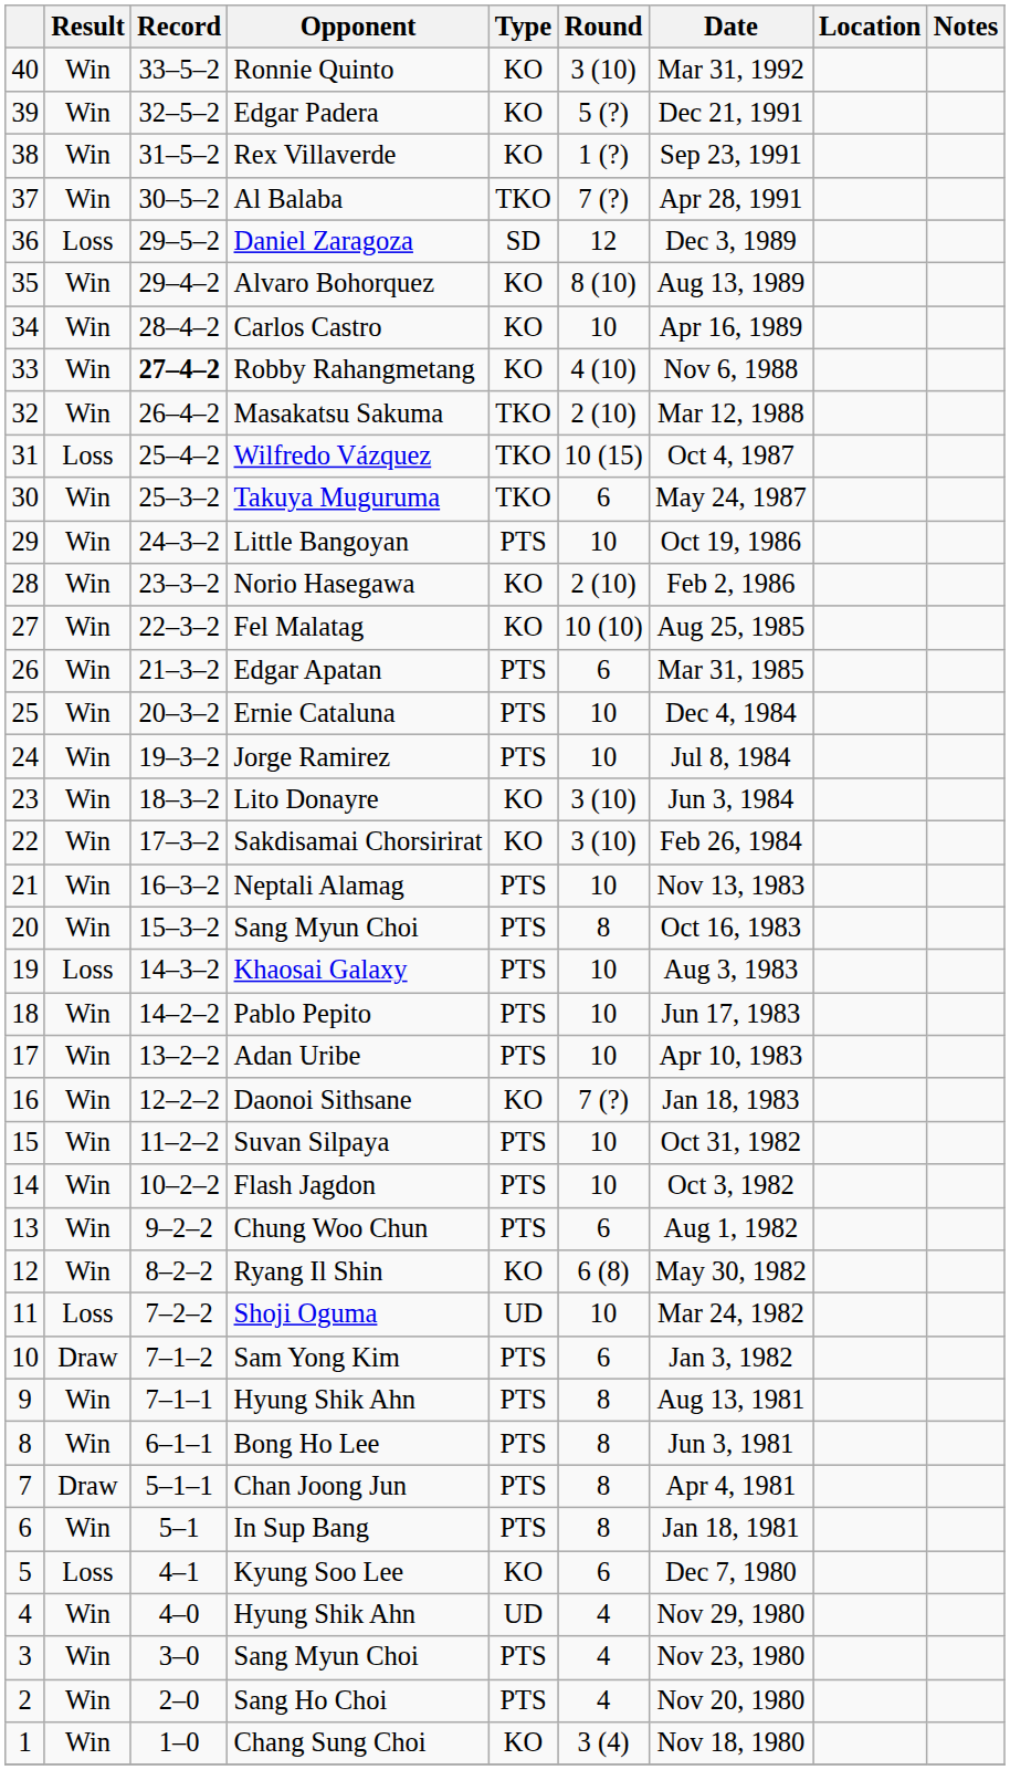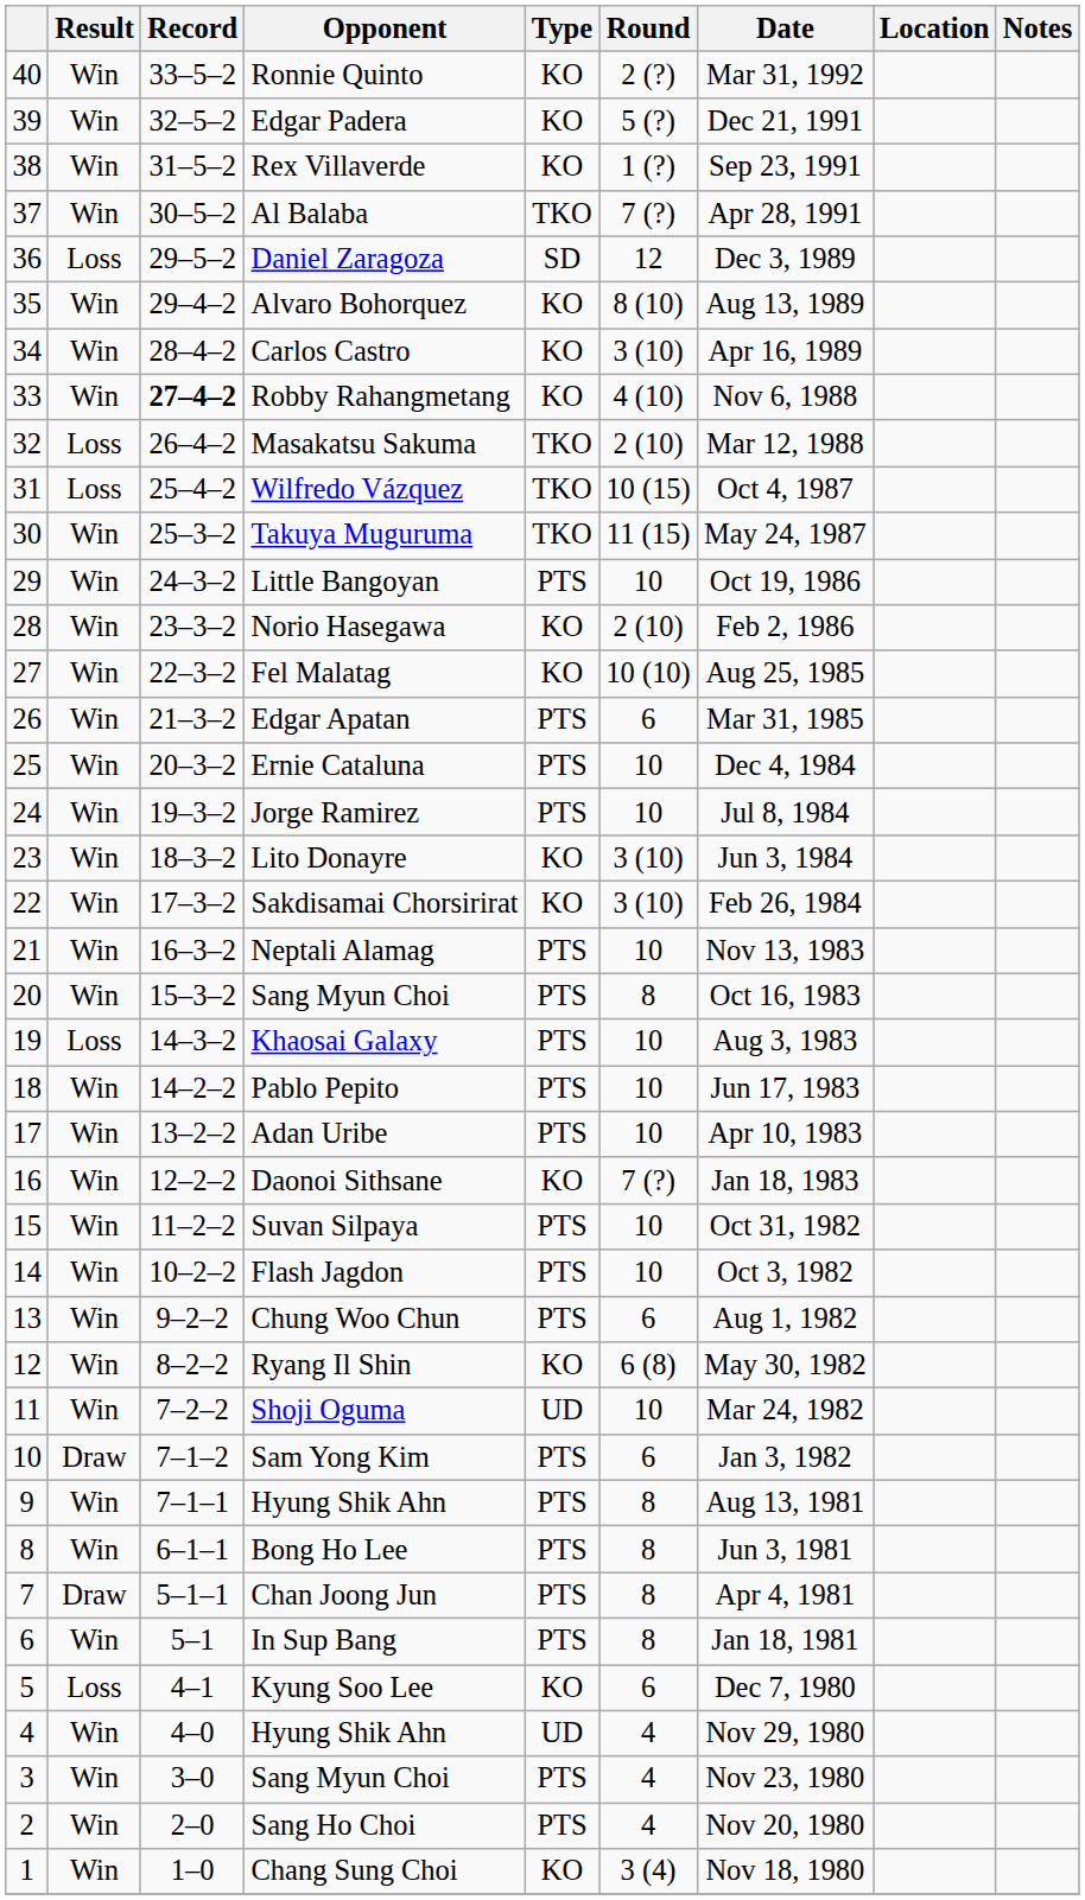 <table class="wikitable" style="text-align:center">
 <tr>
 <th></th>
 <th>Result</th>
 <th>Record</th>
 <th>Opponent</th>
 <th>Type</th>
 <th>Round</th>
 <th>Date</th>
 <th>Location</th>
 <th>Notes</th>
 </tr>
 <tr>
 <td>40</td>
 <td>Win</td>
 <td>33–5–2</td>
 <td align=left>Ronnie Quinto</td>
 <td>KO</td>
-<td>3 (10)</td>
+<td>2 (?)</td>
 <td>Mar 31, 1992</td>
 <td style="text-align:left;"></td>
 <td></td>
 </tr>
 <tr>
 <td>39</td>
 <td>Win</td>
 <td>32–5–2</td>
 <td align=left>Edgar Padera</td>
 <td>KO</td>
 <td>5 (?)</td>
 <td>Dec 21, 1991</td>
 <td style="text-align:left;"></td>
 <td></td>
 </tr>
 <tr>
 <td>38</td>
 <td>Win</td>
 <td>31–5–2</td>
 <td align=left>Rex Villaverde</td>
 <td>KO</td>
 <td>1 (?)</td>
 <td>Sep 23, 1991</td>
 <td style="text-align:left;"></td>
 <td></td>
 </tr>
 <tr>
 <td>37</td>
 <td>Win</td>
 <td>30–5–2</td>
 <td align=left>Al Balaba</td>
 <td>TKO</td>
 <td>7 (?)</td>
 <td>Apr 28, 1991</td>
 <td style="text-align:left;"></td>
 <td></td>
 </tr>
 <tr>
 <td>36</td>
 <td>Loss</td>
 <td>29–5–2</td>
 <td align=left><a href='#'>Daniel Zaragoza</a></td>
 <td>SD</td>
 <td>12</td>
 <td>Dec 3, 1989</td>
 <td style="text-align:left;"></td>
 <td style="text-align:left;"></td>
 </tr>
 <tr>
 <td>35</td>
 <td>Win</td>
 <td>29–4–2</td>
 <td align=left>Alvaro Bohorquez</td>
 <td>KO</td>
 <td>8 (10)</td>
 <td>Aug 13, 1989</td>
 <td style="text-align:left;"></td>
 <td></td>
 </tr>
 <tr>
 <td>34</td>
 <td>Win</td>
 <td>28–4–2</td>
 <td align=left>Carlos Castro</td>
 <td>KO</td>
-<td>10</td>
+<td>3 (10)</td>
 <td>Apr 16, 1989</td>
 <td style="text-align:left;"></td>
 <td></td>
 </tr>
 <tr>
 <td>33</td>
 <td>Win</td>
 <td><strong>27–4–2</strong></td>
 <td align=left>Robby Rahangmetang</td>
 <td>KO</td>
 <td>4 (10)</td>
 <td>Nov 6, 1988</td>
 <td style="text-align:left;"></td>
 <td></td>
 </tr>
 <tr>
 <td>32</td>
-<td>Win</td>
+<td>Loss</td>
 <td>26–4–2</td>
 <td align=left>Masakatsu Sakuma</td>
 <td>TKO</td>
 <td>2 (10)</td>
 <td>Mar 12, 1988</td>
 <td style="text-align:left;"></td>
 <td></td>
 </tr>
 <tr>
 <td>31</td>
 <td>Loss</td>
 <td>25–4–2</td>
 <td align=left><a href='#'>Wilfredo Vázquez</a></td>
 <td>TKO</td>
 <td>10 (15)</td>
 <td>Oct 4, 1987</td>
 <td style="text-align:left;"></td>
 <td style="text-align:left;"></td>
 </tr>
 <tr>
 <td>30</td>
 <td>Win</td>
 <td>25–3–2</td>
 <td align=left><a href='#'>Takuya Muguruma</a></td>
 <td>TKO</td>
-<td>6</td>
+<td>11 (15)</td>
 <td>May 24, 1987</td>
 <td style="text-align:left;"></td>
 <td style="text-align:left;"></td>
 </tr>
 <tr>
 <td>29</td>
 <td>Win</td>
 <td>24–3–2</td>
 <td align=left>Little Bangoyan</td>
 <td>PTS</td>
 <td>10</td>
 <td>Oct 19, 1986</td>
 <td style="text-align:left;"></td>
 <td></td>
 </tr>
 <tr>
 <td>28</td>
 <td>Win</td>
 <td>23–3–2</td>
 <td align=left>Norio Hasegawa</td>
 <td>KO</td>
 <td>2 (10)</td>
 <td>Feb 2, 1986</td>
 <td style="text-align:left;"></td>
 <td></td>
 </tr>
 <tr>
 <td>27</td>
 <td>Win</td>
 <td>22–3–2</td>
 <td align=left>Fel Malatag</td>
 <td>KO</td>
 <td>10 (10)</td>
 <td>Aug 25, 1985</td>
 <td style="text-align:left;"></td>
 <td></td>
 </tr>
 <tr>
 <td>26</td>
 <td>Win</td>
 <td>21–3–2</td>
 <td align=left>Edgar Apatan</td>
 <td>PTS</td>
 <td>6</td>
 <td>Mar 31, 1985</td>
 <td style="text-align:left;"></td>
 <td></td>
 </tr>
 <tr>
 <td>25</td>
 <td>Win</td>
 <td>20–3–2</td>
 <td align=left>Ernie Cataluna</td>
 <td>PTS</td>
 <td>10</td>
 <td>Dec 4, 1984</td>
 <td style="text-align:left;"></td>
 <td></td>
 </tr>
 <tr>
 <td>24</td>
 <td>Win</td>
 <td>19–3–2</td>
 <td align=left>Jorge Ramirez</td>
 <td>PTS</td>
 <td>10</td>
 <td>Jul 8, 1984</td>
 <td style="text-align:left;"></td>
 <td></td>
 </tr>
 <tr>
 <td>23</td>
 <td>Win</td>
 <td>18–3–2</td>
 <td align=left>Lito Donayre</td>
 <td>KO</td>
 <td>3 (10)</td>
 <td>Jun 3, 1984</td>
 <td style="text-align:left;"></td>
 <td></td>
 </tr>
 <tr>
 <td>22</td>
 <td>Win</td>
 <td>17–3–2</td>
 <td align=left>Sakdisamai Chorsirirat</td>
 <td>KO</td>
 <td>3 (10)</td>
 <td>Feb 26, 1984</td>
 <td style="text-align:left;"></td>
 <td></td>
 </tr>
 <tr>
 <td>21</td>
 <td>Win</td>
 <td>16–3–2</td>
 <td align=left>Neptali Alamag</td>
 <td>PTS</td>
 <td>10</td>
 <td>Nov 13, 1983</td>
 <td style="text-align:left;"></td>
 <td></td>
 </tr>
 <tr>
 <td>20</td>
 <td>Win</td>
 <td>15–3–2</td>
 <td align=left>Sang Myun Choi</td>
 <td>PTS</td>
 <td>8</td>
 <td>Oct 16, 1983</td>
 <td style="text-align:left;"></td>
 <td></td>
 </tr>
 <tr>
 <td>19</td>
 <td>Loss</td>
 <td>14–3–2</td>
 <td align=left><a href='#'>Khaosai Galaxy</a></td>
 <td>PTS</td>
 <td>10</td>
 <td>Aug 3, 1983</td>
 <td style="text-align:left;"></td>
 <td></td>
 </tr>
 <tr>
 <td>18</td>
 <td>Win</td>
 <td>14–2–2</td>
 <td align=left>Pablo Pepito</td>
 <td>PTS</td>
 <td>10</td>
 <td>Jun 17, 1983</td>
 <td style="text-align:left;"></td>
 <td></td>
 </tr>
 <tr>
 <td>17</td>
 <td>Win</td>
 <td>13–2–2</td>
 <td align=left>Adan Uribe</td>
 <td>PTS</td>
 <td>10</td>
 <td>Apr 10, 1983</td>
 <td style="text-align:left;"></td>
 <td></td>
 </tr>
 <tr>
 <td>16</td>
 <td>Win</td>
 <td>12–2–2</td>
 <td align=left>Daonoi Sithsane</td>
 <td>KO</td>
 <td>7 (?)</td>
 <td>Jan 18, 1983</td>
 <td style="text-align:left;"></td>
 <td></td>
 </tr>
 <tr>
 <td>15</td>
 <td>Win</td>
 <td>11–2–2</td>
 <td align=left>Suvan Silpaya</td>
 <td>PTS</td>
 <td>10</td>
 <td>Oct 31, 1982</td>
 <td style="text-align:left;"></td>
 <td></td>
 </tr>
 <tr>
 <td>14</td>
 <td>Win</td>
 <td>10–2–2</td>
 <td align=left>Flash Jagdon</td>
 <td>PTS</td>
 <td>10</td>
 <td>Oct 3, 1982</td>
 <td style="text-align:left;"></td>
 <td></td>
 </tr>
 <tr>
 <td>13</td>
 <td>Win</td>
 <td>9–2–2</td>
 <td align=left>Chung Woo Chun</td>
 <td>PTS</td>
 <td>6</td>
 <td>Aug 1, 1982</td>
 <td style="text-align:left;"></td>
 <td></td>
 </tr>
 <tr>
 <td>12</td>
 <td>Win</td>
 <td>8–2–2</td>
 <td align=left>Ryang Il Shin</td>
 <td>KO</td>
 <td>6 (8)</td>
 <td>May 30, 1982</td>
 <td style="text-align:left;"></td>
 <td></td>
 </tr>
 <tr>
 <td>11</td>
-<td>Loss</td>
+<td>Win</td>
 <td>7–2–2</td>
 <td align=left><a href='#'>Shoji Oguma</a></td>
 <td>UD</td>
 <td>10</td>
 <td>Mar 24, 1982</td>
 <td style="text-align:left;"></td>
 <td></td>
 </tr>
 <tr>
 <td>10</td>
 <td>Draw</td>
 <td>7–1–2</td>
 <td align=left>Sam Yong Kim</td>
 <td>PTS</td>
 <td>6</td>
 <td>Jan 3, 1982</td>
 <td style="text-align:left;"></td>
 <td></td>
 </tr>
 <tr>
 <td>9</td>
 <td>Win</td>
 <td>7–1–1</td>
 <td align=left>Hyung Shik Ahn</td>
 <td>PTS</td>
 <td>8</td>
 <td>Aug 13, 1981</td>
 <td style="text-align:left;"></td>
 <td></td>
 </tr>
 <tr>
 <td>8</td>
 <td>Win</td>
 <td>6–1–1</td>
 <td align=left>Bong Ho Lee</td>
 <td>PTS</td>
 <td>8</td>
 <td>Jun 3, 1981</td>
 <td style="text-align:left;"></td>
 <td></td>
 </tr>
 <tr>
 <td>7</td>
 <td>Draw</td>
 <td>5–1–1</td>
 <td align=left>Chan Joong Jun</td>
 <td>PTS</td>
 <td>8</td>
 <td>Apr 4, 1981</td>
 <td style="text-align:left;"></td>
 <td></td>
 </tr>
 <tr>
 <td>6</td>
 <td>Win</td>
 <td>5–1</td>
 <td align=left>In Sup Bang</td>
 <td>PTS</td>
 <td>8</td>
 <td>Jan 18, 1981</td>
 <td style="text-align:left;"></td>
 <td></td>
 </tr>
 <tr>
 <td>5</td>
 <td>Loss</td>
 <td>4–1</td>
 <td align=left>Kyung Soo Lee</td>
 <td>KO</td>
 <td>6</td>
 <td>Dec 7, 1980</td>
 <td style="text-align:left;"></td>
 <td></td>
 </tr>
 <tr>
 <td>4</td>
 <td>Win</td>
 <td>4–0</td>
 <td align=left>Hyung Shik Ahn</td>
 <td>UD</td>
 <td>4</td>
 <td>Nov 29, 1980</td>
 <td style="text-align:left;"></td>
 <td></td>
 </tr>
 <tr>
 <td>3</td>
 <td>Win</td>
 <td>3–0</td>
 <td align=left>Sang Myun Choi</td>
 <td>PTS</td>
 <td>4</td>
 <td>Nov 23, 1980</td>
 <td style="text-align:left;"></td>
 <td></td>
 </tr>
 <tr>
 <td>2</td>
 <td>Win</td>
 <td>2–0</td>
 <td align=left>Sang Ho Choi</td>
 <td>PTS</td>
 <td>4</td>
 <td>Nov 20, 1980</td>
 <td style="text-align:left;"></td>
 <td></td>
 </tr>
 <tr>
 <td>1</td>
 <td>Win</td>
 <td>1–0</td>
 <td align=left>Chang Sung Choi</td>
 <td>KO</td>
 <td>3 (4)</td>
 <td>Nov 18, 1980</td>
 <td style="text-align:left;"></td>
 <td></td>
 </tr>
 <tr>
 </tr>
 </table>
